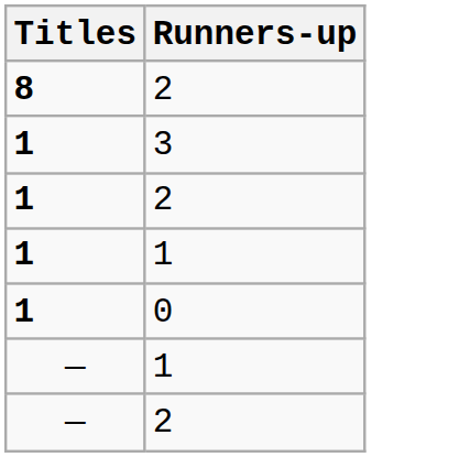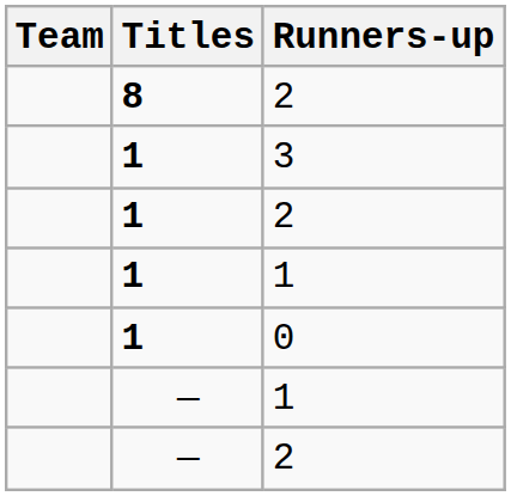 <table class="wikitable">
 <tr>
+<th>Team</th>
 <th>Titles</th>
 <th>Runners-up</th>
 </tr>
 <tr>
+<td></td>
 <td><strong>8</strong></td>
 <td>2</td>
 </tr>
 <tr>
+<td></td>
 <td><strong>1</strong></td>
 <td>3</td>
 </tr>
 <tr>
+<td></td>
 <td><strong>1</strong></td>
 <td>2</td>
 </tr>
 <tr>
+<td></td>
 <td><strong>1</strong></td>
 <td>1</td>
 </tr>
 <tr>
+<td></td>
 <td><strong>1</strong></td>
 <td>0</td>
 </tr>
 <tr>
+<td></td>
 <td align=center>—</td>
 <td>1</td>
 </tr>
 <tr>
+<td></td>
 <td align=center>—</td>
 <td>2</td>
 </tr>
 </table>
